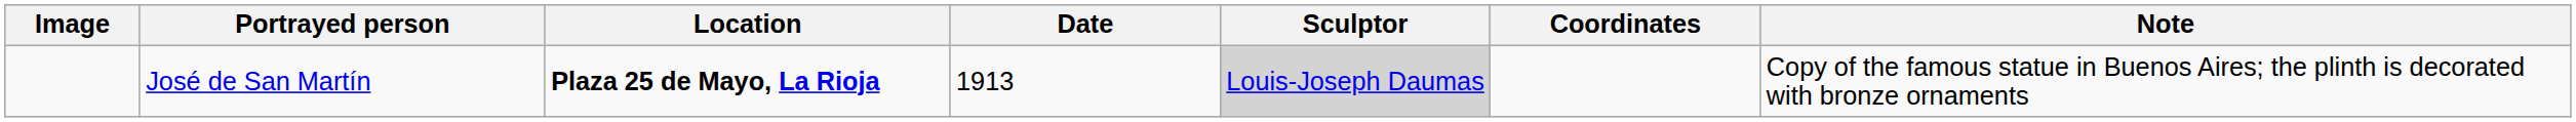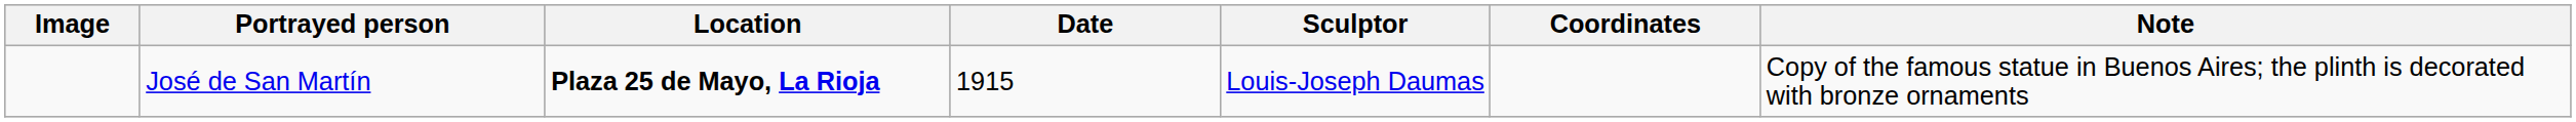 <table class="wikitable sortable"  style="width:100%;">
 <tr>
 <th width="5%" align="left" class="unsortable">Image</th>
 <th width="15%" align="left">Portrayed person</th>
 <th width="15%" align="left">Location</th>
 <th width="10%" align="left">Date</th>
 <th width="10%" align="left">Sculptor</th>
 <th width="10%" align="left">Coordinates</th>
 <th width="30%" align="left">Note</th>
 </tr>
 <tr>
 <td></td>
 <td><a href='#'>José de San Martín</a></td>
 <td><strong>Plaza 25 de Mayo, <a href='#'>La Rioja</a></strong></td>
-<td>1913</td>
-<td style="background: lightgrey;"><a href='#'>Louis-Joseph Daumas</a></td>
+<td>1915</td>
+<td><a href='#'>Louis-Joseph Daumas</a></td>
 <td></td>
 <td>Copy of the famous statue in Buenos Aires; the plinth is decorated with bronze ornaments</td>
 </tr>
 </table>
